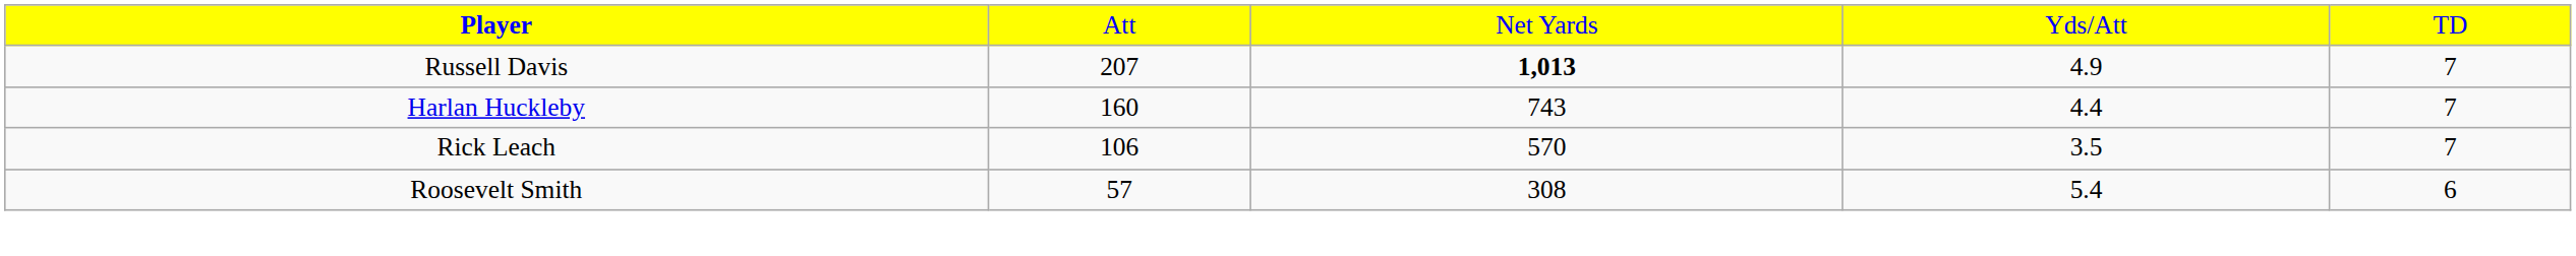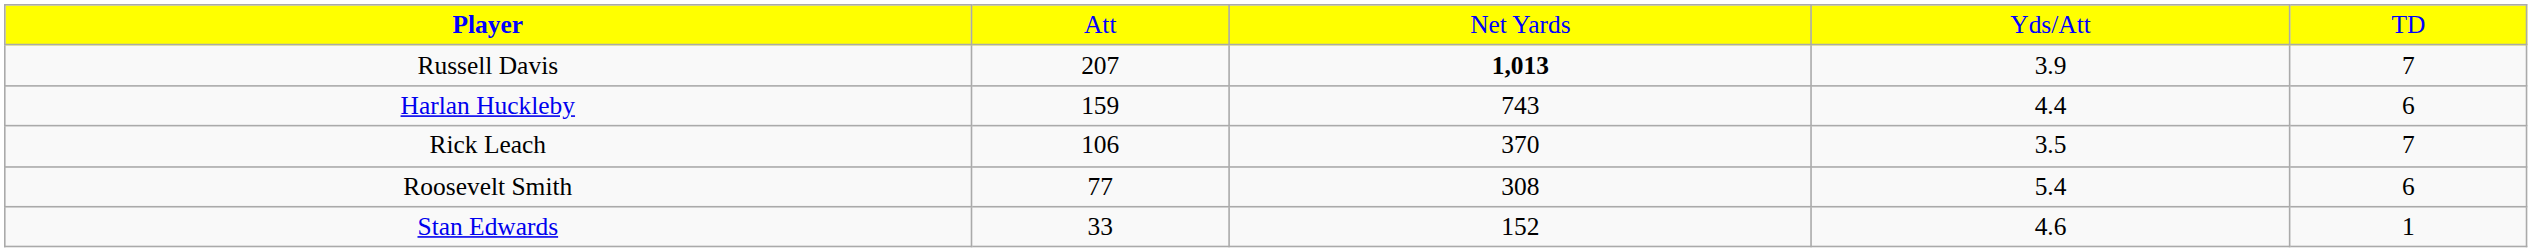 <table class="wikitable" style="width:80%;">
 <tr style="text-align:center; background:yellow; color:blue;">
 <td><strong>Player</strong></td>
 <td>Att</td>
 <td>Net Yards</td>
 <td>Yds/Att</td>
 <td>TD</td>
 </tr>
 <tr style="text-align:center;" bgcolor="">
 <td>Russell Davis</td>
 <td>207</td>
 <td><strong>1,013</strong></td>
-<td>4.9</td>
+<td>3.9</td>
 <td>7</td>
 </tr>
 <tr style="text-align:center;" bgcolor="">
 <td><a href='#'>Harlan Huckleby</a></td>
-<td>160</td>
+<td>159</td>
 <td>743</td>
 <td>4.4</td>
-<td>7</td>
+<td>6</td>
 </tr>
 <tr style="text-align:center;" bgcolor="">
 <td>Rick Leach</td>
 <td>106</td>
-<td>570</td>
+<td>370</td>
 <td>3.5</td>
 <td>7</td>
 </tr>
 <tr style="text-align:center;" bgcolor="">
 <td>Roosevelt Smith</td>
-<td>57</td>
+<td>77</td>
 <td>308</td>
 <td>5.4</td>
 <td>6</td>
 </tr>
+<tr style="text-align:center;" bgcolor="">
+<td><a href='#'>Stan Edwards</a></td>
+<td>33</td>
+<td>152</td>
+<td>4.6</td>
+<td>1</td>
+</tr>
 </table>
